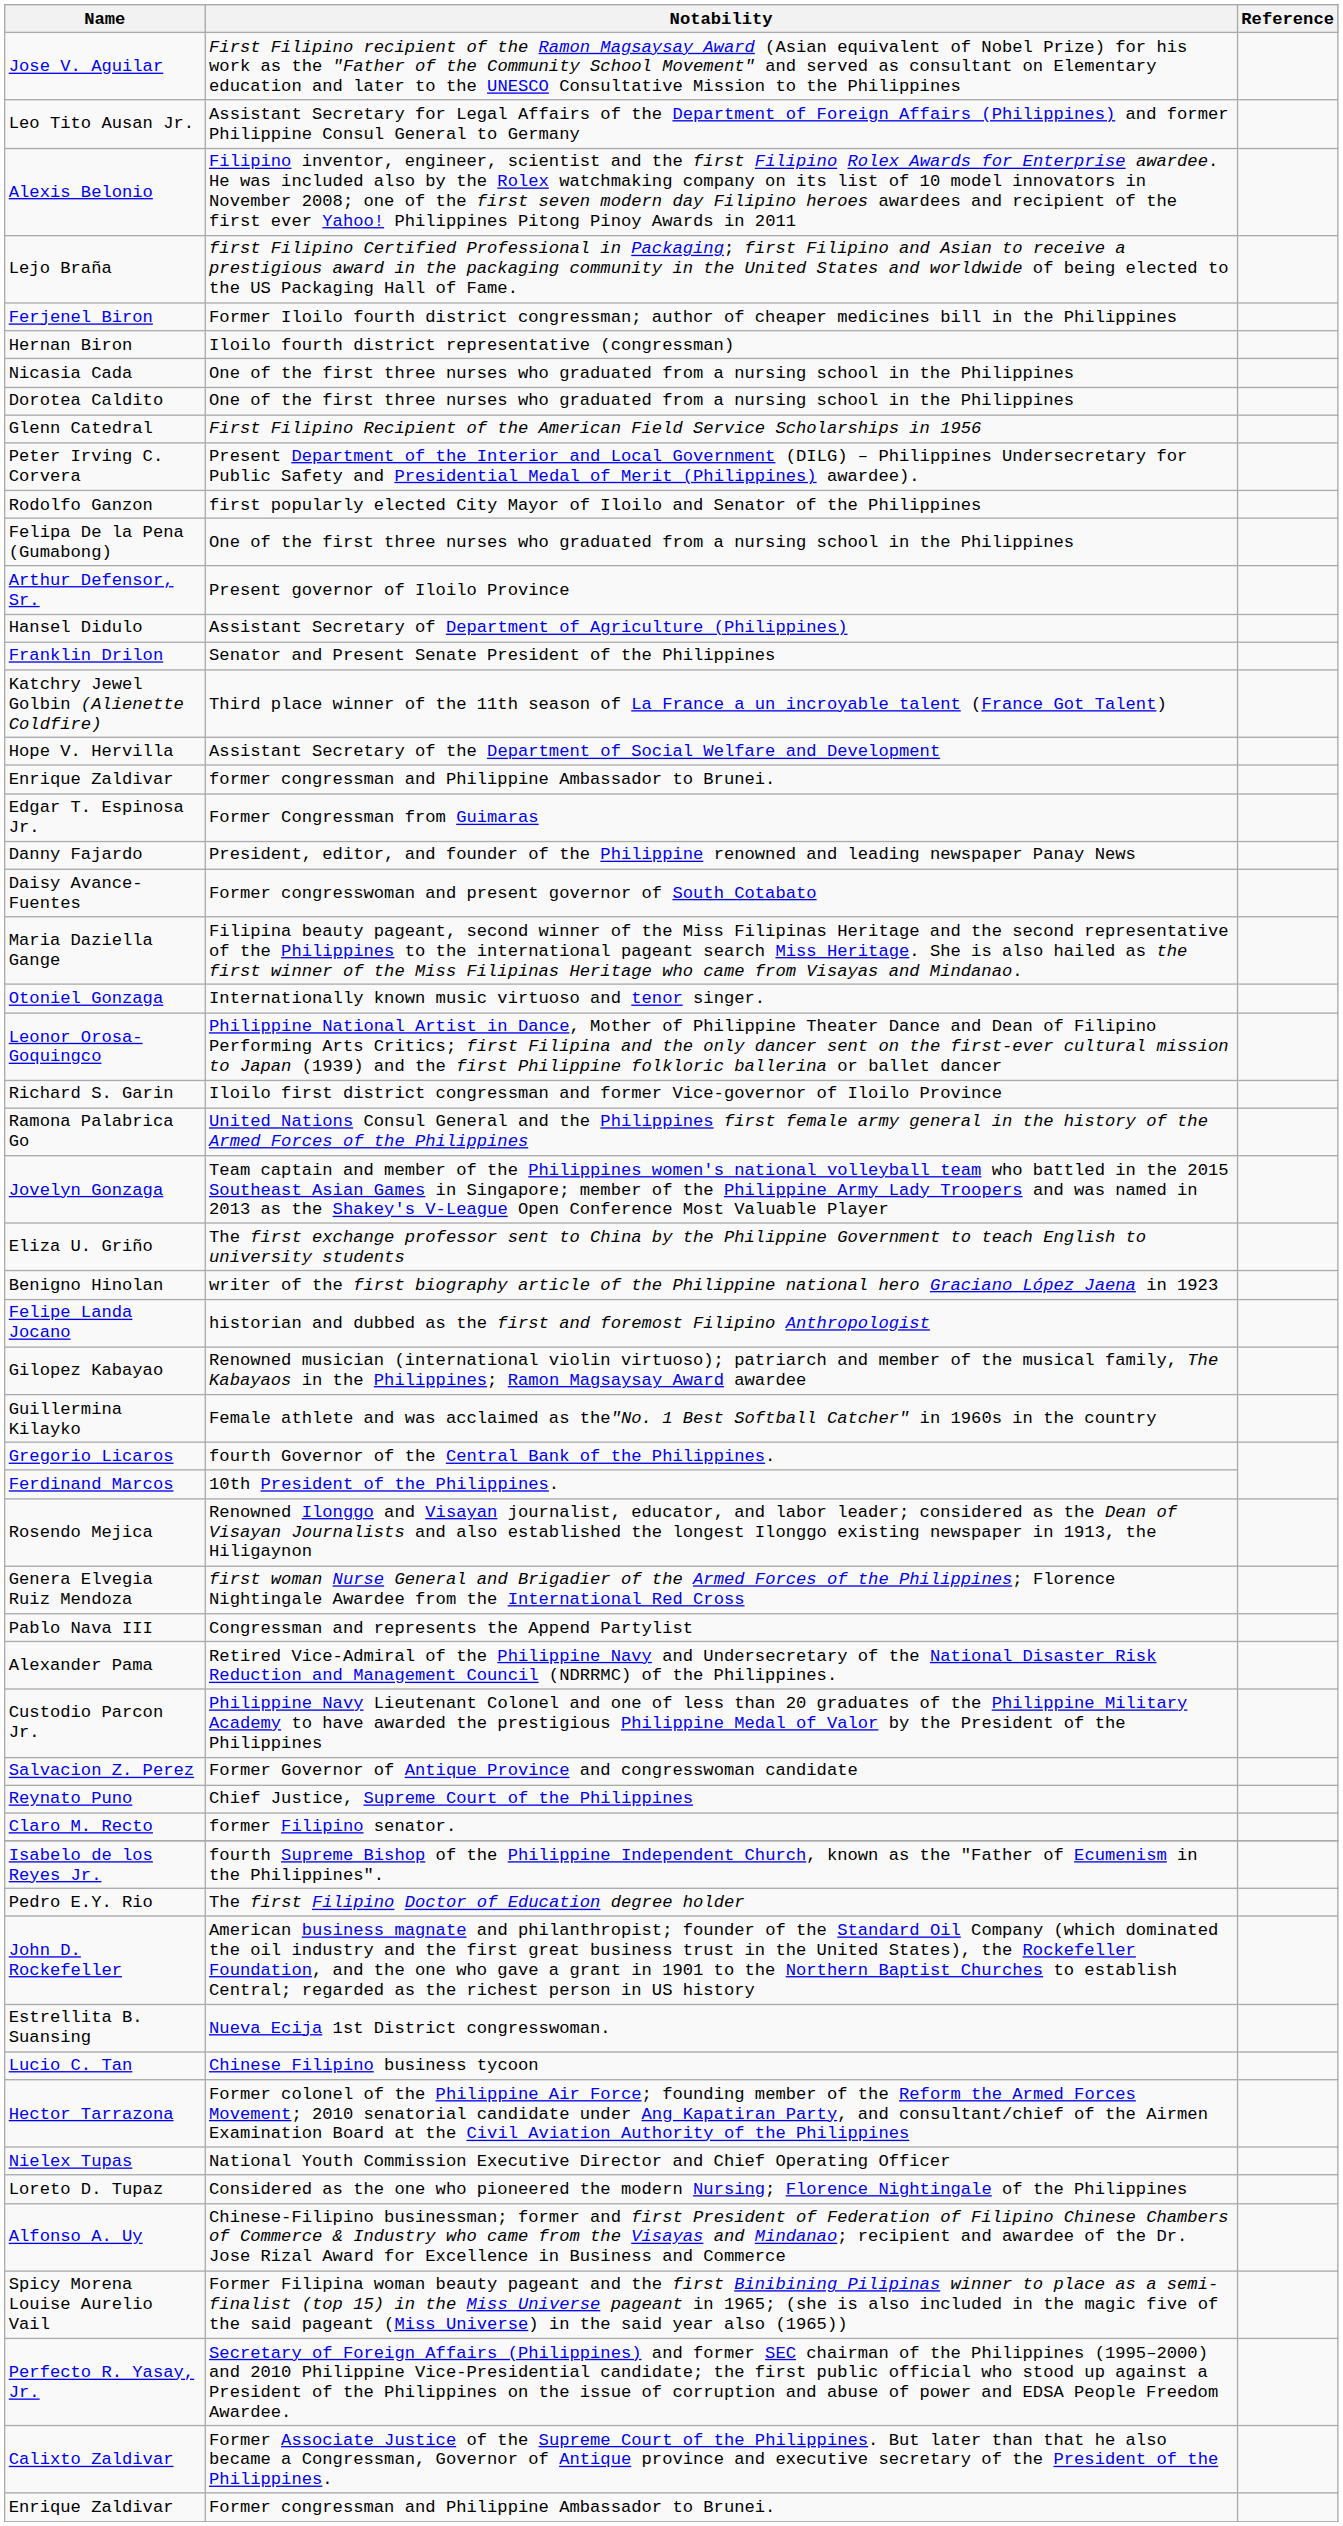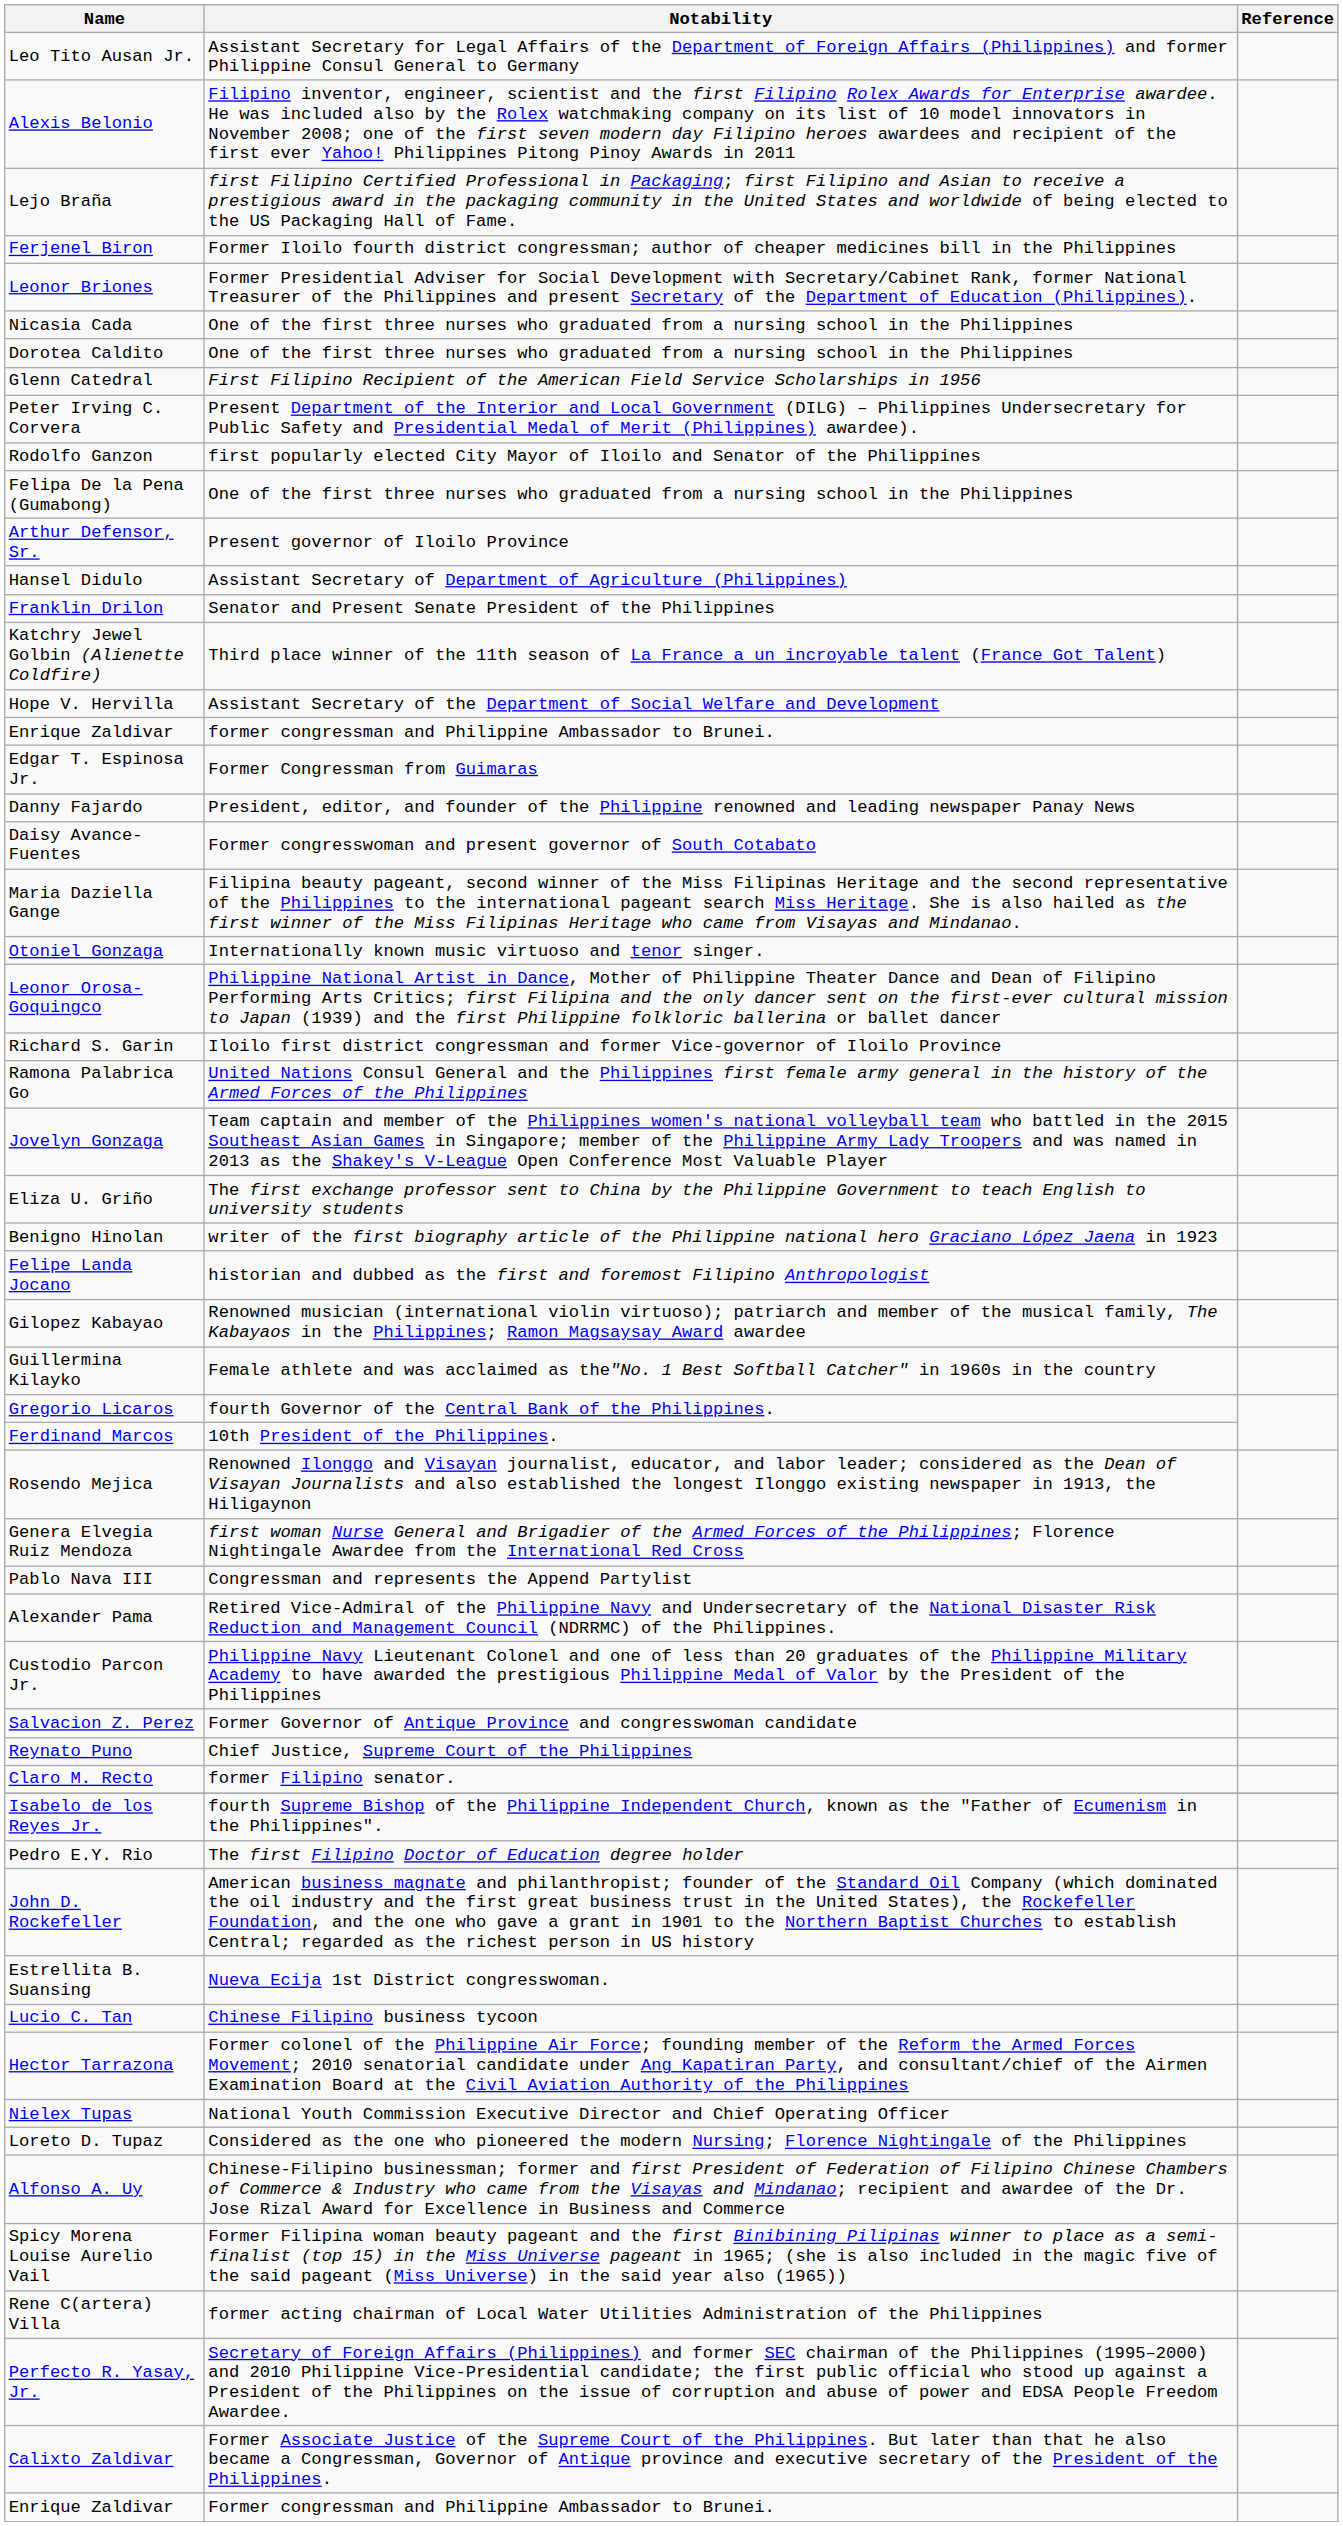 <table class="wikitable" width=80%>
 <tr bgcolor=#cccccc>
 <th>Name</th>
 <th>Notability</th>
 <th>Reference</th>
-</tr>
-<tr>
-<td><a href='#'>Jose V. Aguilar</a></td>
-<td><em>First Filipino recipient of the <a href='#'>Ramon Magsaysay Award</a></em> (Asian equivalent of Nobel Prize) for his work as the <em>"Father of the Community School Movement"</em> and served as consultant on Elementary education and later to the <a href='#'>UNESCO</a> Consultative Mission to the Philippines</td>
-<td align="center"></td>
 </tr>
 <tr>
 <td>Leo Tito Ausan Jr.</td>
 <td>Assistant Secretary for Legal Affairs of the <a href='#'>Department of Foreign Affairs (Philippines)</a> and  former Philippine Consul General to Germany</td>
 <td align="center"></td>
 </tr>
 <tr>
 <td><a href='#'>Alexis Belonio</a></td>
 <td><a href='#'>Filipino</a> inventor, engineer, scientist and the <em>first <a href='#'>Filipino</a> <a href='#'>Rolex Awards for Enterprise</a> awardee</em>. He was included also by the <a href='#'>Rolex</a> watchmaking company on its list of 10 model innovators in November 2008; one of the <em>first seven modern day Filipino heroes</em> awardees and recipient of the first ever <a href='#'>Yahoo!</a> Philippines Pitong Pinoy Awards in 2011</td>
 <td align="center"></td>
 </tr>
 <tr>
 <td>Lejo Braña</td>
 <td><em>first Filipino Certified Professional in <a href='#'>Packaging</a></em>; <em>first Filipino and Asian to receive a prestigious award in the packaging community in the United States and worldwide</em> of being elected to the US Packaging Hall of Fame.</td>
 <td align="center"></td>
 </tr>
 <tr>
 <td><a href='#'>Ferjenel Biron</a></td>
 <td>Former Iloilo fourth district congressman; author of cheaper medicines bill in the Philippines</td>
 <td align="center"></td>
 </tr>
 <tr>
-<td>Hernan Biron</td>
-<td>Iloilo fourth district representative (congressman)</td>
-<td align="center"></td>
+<td><a href='#'>Leonor Briones</a></td>
+<td>Former Presidential Adviser for Social Development with Secretary/Cabinet Rank, former National Treasurer of the Philippines and present <a href='#'>Secretary</a> of the <a href='#'>Department of Education (Philippines)</a>.</td>
+<td></td>
 </tr>
 <tr>
 <td>Nicasia Cada</td>
 <td>One of the first three nurses who graduated from a nursing school in the Philippines</td>
 <td align="center"></td>
 </tr>
 <tr>
 <td>Dorotea Caldito</td>
 <td>One of the first three nurses who graduated from a nursing school in the Philippines</td>
 <td align="center"></td>
 </tr>
 <tr>
 <td>Glenn Catedral</td>
 <td><em>First Filipino Recipient of the American Field Service Scholarships in 1956</em></td>
 <td align="center"></td>
 </tr>
 <tr>
 <td>Peter Irving C. Corvera</td>
 <td>Present <a href='#'>Department of the Interior and Local Government</a> (DILG) – Philippines Undersecretary for Public Safety and <a href='#'>Presidential Medal of Merit (Philippines)</a> awardee).</td>
 <td align="center"></td>
 </tr>
 <tr>
 <td>Rodolfo Ganzon</td>
 <td>first popularly elected City Mayor of Iloilo and Senator of the Philippines</td>
 </tr>
 <tr>
 <td>Felipa De la Pena (Gumabong)</td>
 <td>One of the first three nurses who graduated from a nursing school in the Philippines</td>
 <td align="center"></td>
 </tr>
 <tr>
 <td><a href='#'>Arthur Defensor, Sr.</a></td>
 <td>Present governor of Iloilo Province</td>
 <td align="center"></td>
 </tr>
 <tr>
 <td>Hansel Didulo</td>
 <td>Assistant Secretary of <a href='#'>Department of Agriculture (Philippines)</a></td>
 <td></td>
 </tr>
 <tr>
 <td><a href='#'>Franklin Drilon</a></td>
 <td>Senator and Present Senate President of the Philippines</td>
 <td align="center"></td>
 </tr>
 <tr>
 <td>Katchry Jewel Golbin <em>(Alienette Coldfire)</em></td>
 <td>Third place winner of the 11th season of <a href='#'>La France a un incroyable talent</a> (<a href='#'>France Got Talent</a>)</td>
 <td align="center"></td>
 </tr>
 <tr>
 <td>Hope V. Hervilla</td>
 <td>Assistant Secretary of the  <a href='#'>Department of Social Welfare and Development</a></td>
 <td></td>
 </tr>
 <tr>
 <td>Enrique Zaldivar</td>
 <td>former congressman and Philippine Ambassador to Brunei.</td>
 <td align="center"></td>
 </tr>
 <tr>
 <td>Edgar T. Espinosa Jr.</td>
 <td>Former Congressman from <a href='#'>Guimaras</a></td>
 <td></td>
 </tr>
 <tr>
 <td>Danny Fajardo</td>
 <td>President, editor, and founder of the <a href='#'>Philippine</a> renowned and leading newspaper Panay News</td>
 <td align="center"></td>
 </tr>
 <tr>
 <td>Daisy Avance-Fuentes</td>
 <td>Former congresswoman and present governor of <a href='#'>South Cotabato</a></td>
 <td align="center"></td>
 </tr>
 <tr>
 <td>Maria Daziella Gange</td>
 <td>Filipina beauty pageant, second winner of the Miss Filipinas Heritage and the second representative of the <a href='#'>Philippines</a> to the international pageant search <a href='#'>Miss Heritage</a>.  She is also hailed as <em>the first winner of the Miss Filipinas Heritage who came from Visayas and Mindanao</em>.</td>
 <td align="center"></td>
 </tr>
 <tr>
 <td><a href='#'>Otoniel Gonzaga</a></td>
 <td>Internationally known music virtuoso and <a href='#'>tenor</a> singer.</td>
 <td align="center"></td>
 </tr>
 <tr>
 <td><a href='#'>Leonor Orosa-Goquingco</a></td>
 <td><a href='#'>Philippine National Artist in Dance</a>, Mother of Philippine Theater Dance and Dean of Filipino Performing Arts Critics; <em>first Filipina and the only dancer sent on the first-ever cultural mission to Japan</em> (1939) and the <em>first Philippine folkloric ballerina</em> or ballet dancer</td>
 <td align="center"></td>
 </tr>
 <tr>
 <td>Richard S. Garin</td>
 <td>Iloilo first district congressman and former Vice-governor of Iloilo Province</td>
 <td align="center"></td>
 </tr>
 <tr>
 <td>Ramona Palabrica Go</td>
 <td><a href='#'>United Nations</a> Consul General and the <a href='#'>Philippines</a> <em>first female army general in the history of the <a href='#'>Armed Forces of the Philippines</a></em></td>
 <td align="center"></td>
 </tr>
 <tr>
 <td><a href='#'>Jovelyn Gonzaga</a></td>
 <td>Team captain and member of the <a href='#'>Philippines women's national volleyball team</a> who battled in the 2015 <a href='#'>Southeast Asian Games</a> in Singapore; member of the <a href='#'>Philippine Army Lady Troopers</a> and was named in 2013 as the <a href='#'>Shakey's V-League</a> Open Conference Most Valuable Player</td>
 <td align="center"></td>
 </tr>
 <tr>
 <td>Eliza U. Griño</td>
 <td>The <em>first exchange professor sent to China by the Philippine Government to teach English to university students</em></td>
 <td></td>
 </tr>
 <tr>
 <td>Benigno Hinolan</td>
 <td>writer of the <em>first biography article of the Philippine national hero <a href='#'>Graciano López Jaena</a></em> in 1923</td>
 <td></td>
 </tr>
 <tr>
 <td><a href='#'>Felipe Landa Jocano</a></td>
 <td>historian and dubbed as the <em>first and foremost Filipino <a href='#'>Anthropologist</a></em></td>
 <td align="center"></td>
 </tr>
 <tr>
 <td>Gilopez Kabayao</td>
 <td>Renowned musician (international violin virtuoso); patriarch and member of the musical family, <em>The Kabayaos</em> in the <a href='#'>Philippines</a>; <a href='#'>Ramon Magsaysay Award</a> awardee</td>
 <td align="center"></td>
 </tr>
 <tr>
 <td>Guillermina Kilayko</td>
 <td>Female athlete and was acclaimed as the<em>"No. 1 Best Softball Catcher"</em> in 1960s in the country</td>
 <td align="center"></td>
 </tr>
 <tr>
 <td><a href='#'>Gregorio Licaros</a></td>
 <td>fourth Governor of the <a href='#'>Central Bank of the Philippines</a>.</td>
 </tr>
 <tr>
 <td><a href='#'>Ferdinand Marcos</a></td>
 <td>10th <a href='#'>President of the Philippines</a>.</td>
 </tr>
 <tr>
 <td>Rosendo Mejica</td>
 <td>Renowned <a href='#'>Ilonggo</a> and <a href='#'>Visayan</a> journalist, educator, and labor leader; considered as the <em>Dean of Visayan Journalists</em> and also established the longest Ilonggo existing newspaper in 1913, the Hiligaynon</td>
 <td align="center"></td>
 </tr>
 <tr>
 <td>Genera Elvegia Ruiz Mendoza</td>
 <td><em>first woman <a href='#'>Nurse</a> General and Brigadier of the <a href='#'>Armed Forces of the Philippines</a></em>; Florence Nightingale Awardee from the <a href='#'>International Red Cross</a></td>
 <td align="center"></td>
 </tr>
 <tr>
 <td>Pablo Nava III</td>
 <td>Congressman and represents the Append Partylist</td>
 <td align="center"></td>
 </tr>
 <tr>
 <td>Alexander Pama</td>
 <td>Retired Vice-Admiral of the <a href='#'>Philippine Navy</a> and Undersecretary of the <a href='#'>National Disaster Risk Reduction and Management Council</a> (NDRRMC) of the Philippines.</td>
 <td align="center"></td>
 </tr>
 <tr>
 <td>Custodio Parcon Jr.</td>
 <td><a href='#'>Philippine Navy</a> Lieutenant Colonel and one of less than 20 graduates of the <a href='#'>Philippine Military Academy</a> to have awarded the prestigious <a href='#'>Philippine Medal of Valor</a> by the President of the Philippines</td>
 <td align="center"></td>
 </tr>
 <tr>
 <td><a href='#'>Salvacion Z. Perez</a></td>
 <td>Former Governor of <a href='#'>Antique Province</a> and congresswoman candidate</td>
 <td align="center"></td>
 </tr>
 <tr>
 <td><a href='#'>Reynato Puno</a></td>
 <td>Chief Justice, <a href='#'>Supreme Court of the Philippines</a></td>
 <td align="center"></td>
 </tr>
 <tr>
 <td><a href='#'>Claro M. Recto</a></td>
 <td>former <a href='#'>Filipino</a> senator.</td>
 <td></td>
 </tr>
 <tr>
 </tr>
 <tr>
 <td><a href='#'>Isabelo de los Reyes Jr.</a></td>
 <td>fourth <a href='#'>Supreme Bishop</a> of the <a href='#'>Philippine Independent Church</a>, known as the "Father of <a href='#'>Ecumenism</a> in the Philippines".</td>
 <td align="center"></td>
 </tr>
 <tr>
 <td>Pedro E.Y. Rio</td>
 <td>The <em>first <a href='#'>Filipino</a> <a href='#'>Doctor of Education</a> degree holder</em></td>
 <td align="center"></td>
 </tr>
 <tr>
 <td><a href='#'>John D. Rockefeller</a></td>
 <td>American <a href='#'>business magnate</a> and philanthropist; founder of the <a href='#'>Standard Oil</a> Company (which dominated the oil industry and the first great business trust in the United States), the <a href='#'>Rockefeller Foundation</a>, and the one who gave a grant in 1901 to the <a href='#'>Northern Baptist Churches</a> to establish Central; regarded as the richest person in US history</td>
 <td align="center"></td>
 </tr>
 <tr>
 <td>Estrellita B. Suansing</td>
 <td><a href='#'>Nueva Ecija</a> 1st District congresswoman.</td>
 <td align="center"></td>
 </tr>
 <tr>
 <td><a href='#'>Lucio C. Tan</a></td>
 <td><a href='#'>Chinese Filipino</a> business tycoon</td>
 <td align="center"></td>
 </tr>
 <tr>
 <td><a href='#'>Hector Tarrazona</a></td>
 <td>Former colonel of the <a href='#'>Philippine Air Force</a>; founding member of the <a href='#'>Reform the Armed Forces Movement</a>; 2010 senatorial candidate under <a href='#'>Ang Kapatiran Party</a>, and consultant/chief of the Airmen Examination Board at the <a href='#'>Civil Aviation Authority of the Philippines</a></td>
 <td align="center"></td>
 </tr>
 <tr>
 <td><a href='#'>Nielex Tupas</a></td>
 <td>National Youth Commission Executive Director and Chief Operating Officer</td>
 <td></td>
 </tr>
 <tr>
 <td>Loreto D. Tupaz</td>
 <td>Considered as the one who pioneered the modern <a href='#'>Nursing</a>; <a href='#'>Florence Nightingale</a> of the Philippines</td>
 <td align="center"></td>
 </tr>
 <tr>
 <td><a href='#'>Alfonso A. Uy</a></td>
 <td>Chinese-Filipino businessman; former and <em>first President of Federation of Filipino Chinese Chambers of Commerce & Industry who came from the <a href='#'>Visayas</a> and <a href='#'>Mindanao</a></em>; recipient and awardee of the Dr. Jose Rizal Award for Excellence in Business and Commerce</td>
 <td align="center"></td>
 </tr>
 <tr>
 <td>Spicy Morena Louise Aurelio Vail</td>
 <td>Former Filipina woman beauty pageant and the <em>first <a href='#'>Binibining Pilipinas</a> winner to place as a semi-finalist (top 15) in the <a href='#'>Miss Universe</a> pageant</em> in 1965; (she is also included in the magic five of the said pageant (<a href='#'>Miss Universe</a>) in the said year also (1965))</td>
 <td align="center"></td>
 </tr>
 <tr>
+<td>Rene C(artera) Villa</td>
+<td>former acting chairman of Local Water Utilities Administration of the Philippines</td>
+<td align="center"></td>
+</tr>
+<tr>
 <td><a href='#'>Perfecto R. Yasay, Jr.</a></td>
 <td><a href='#'>Secretary of Foreign Affairs (Philippines)</a>  and former <a href='#'>SEC</a> chairman of the Philippines (1995–2000) and 2010 Philippine Vice-Presidential candidate; the first public official who stood up against a President of the Philippines on the issue of corruption and abuse of power and EDSA People Freedom Awardee.</td>
 <td align="center"></td>
 </tr>
 <tr>
 <td><a href='#'>Calixto Zaldivar</a></td>
 <td>Former <a href='#'>Associate Justice</a> of the <a href='#'>Supreme Court of the Philippines</a>. But later than that he also became a Congressman, Governor of <a href='#'>Antique</a> province and executive secretary of the <a href='#'>President of the Philippines</a>.</td>
 <td align="center"></td>
 </tr>
 <tr>
 <td>Enrique Zaldivar</td>
 <td>Former congressman and Philippine Ambassador to Brunei.</td>
 <td align="center"></td>
 </tr>
 <tr>
 </tr>
 </table>
